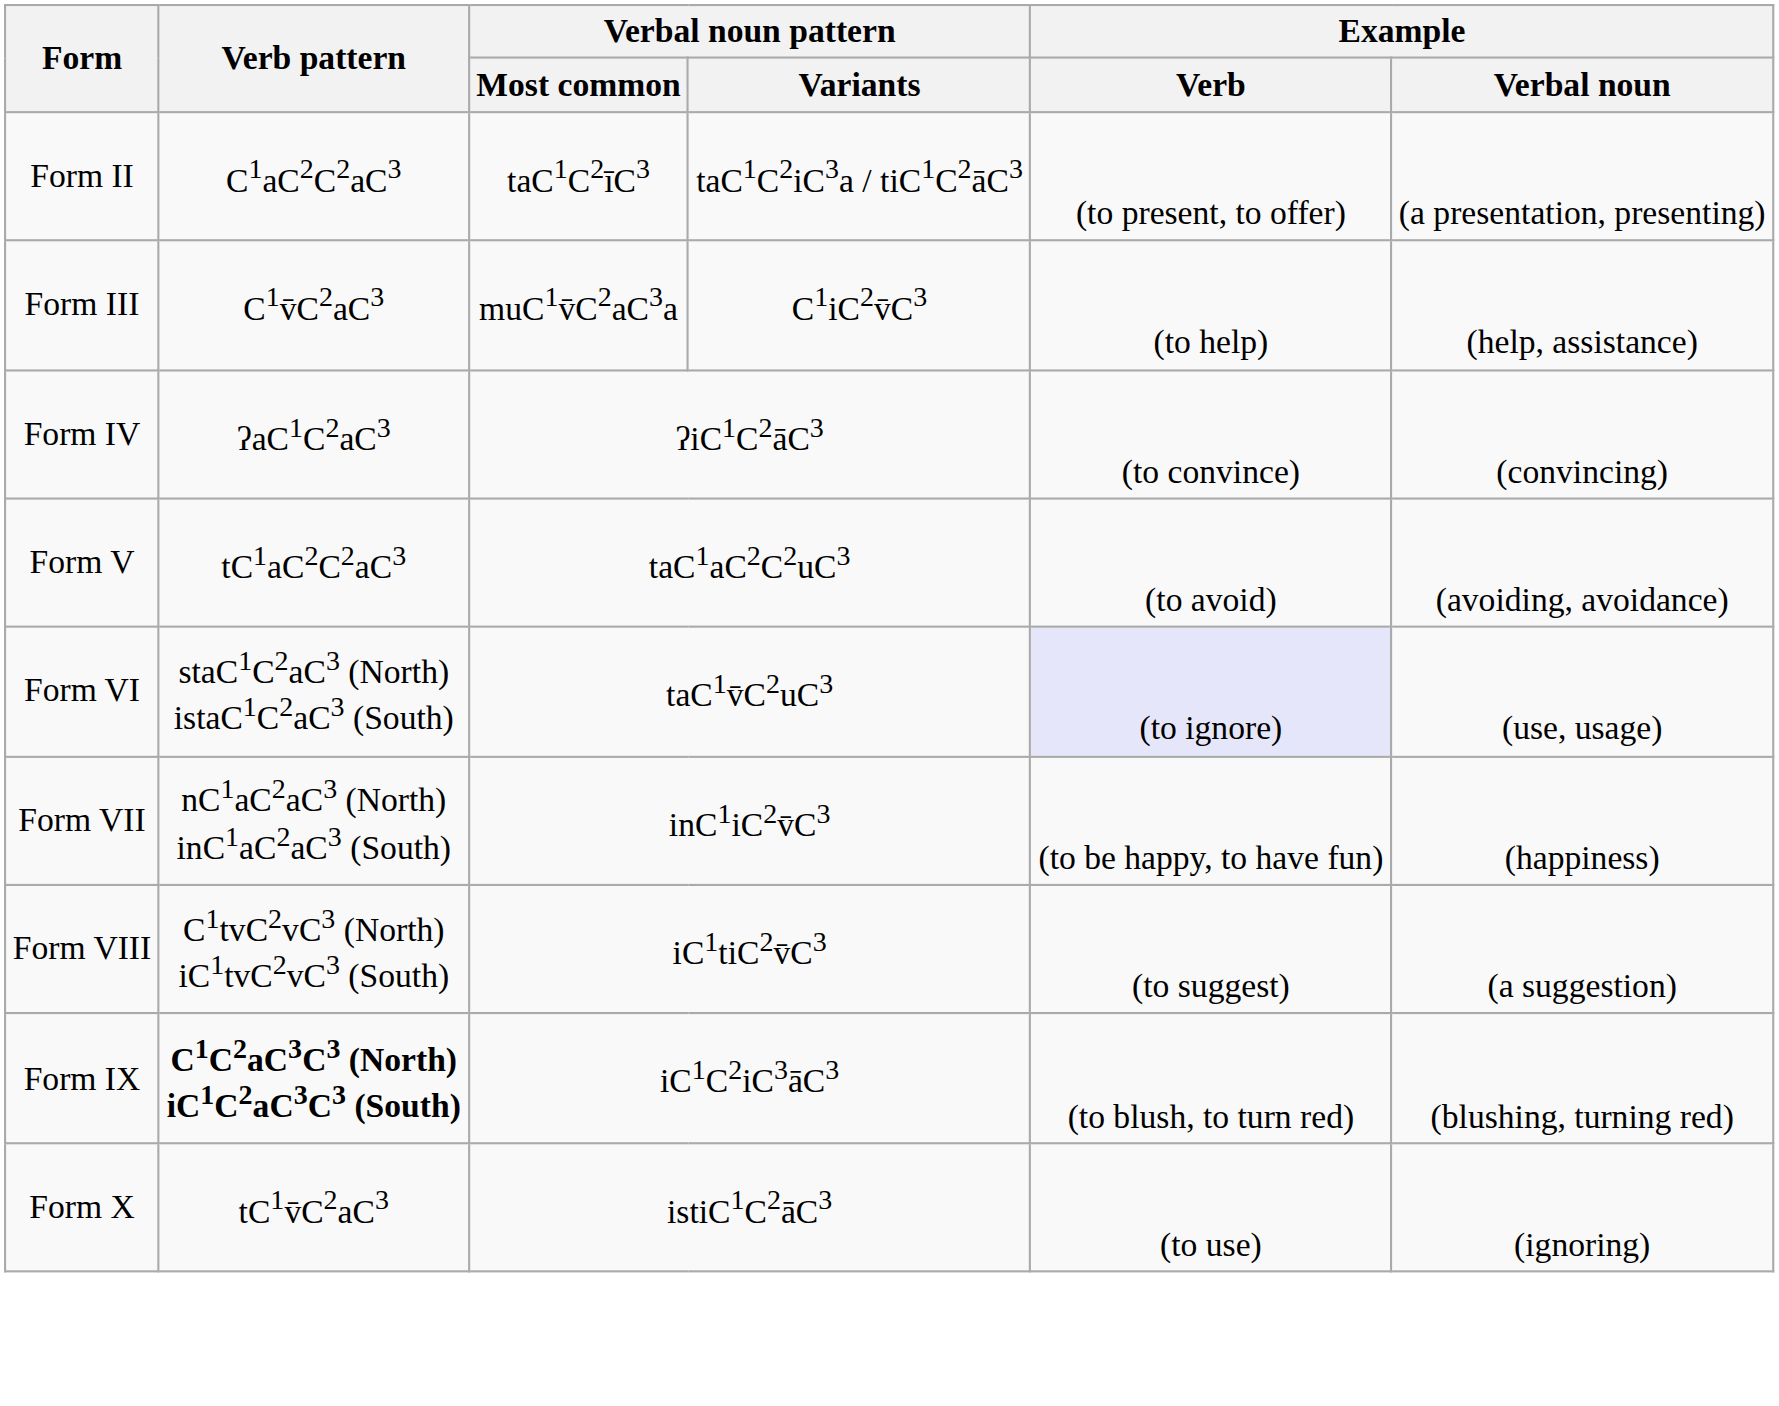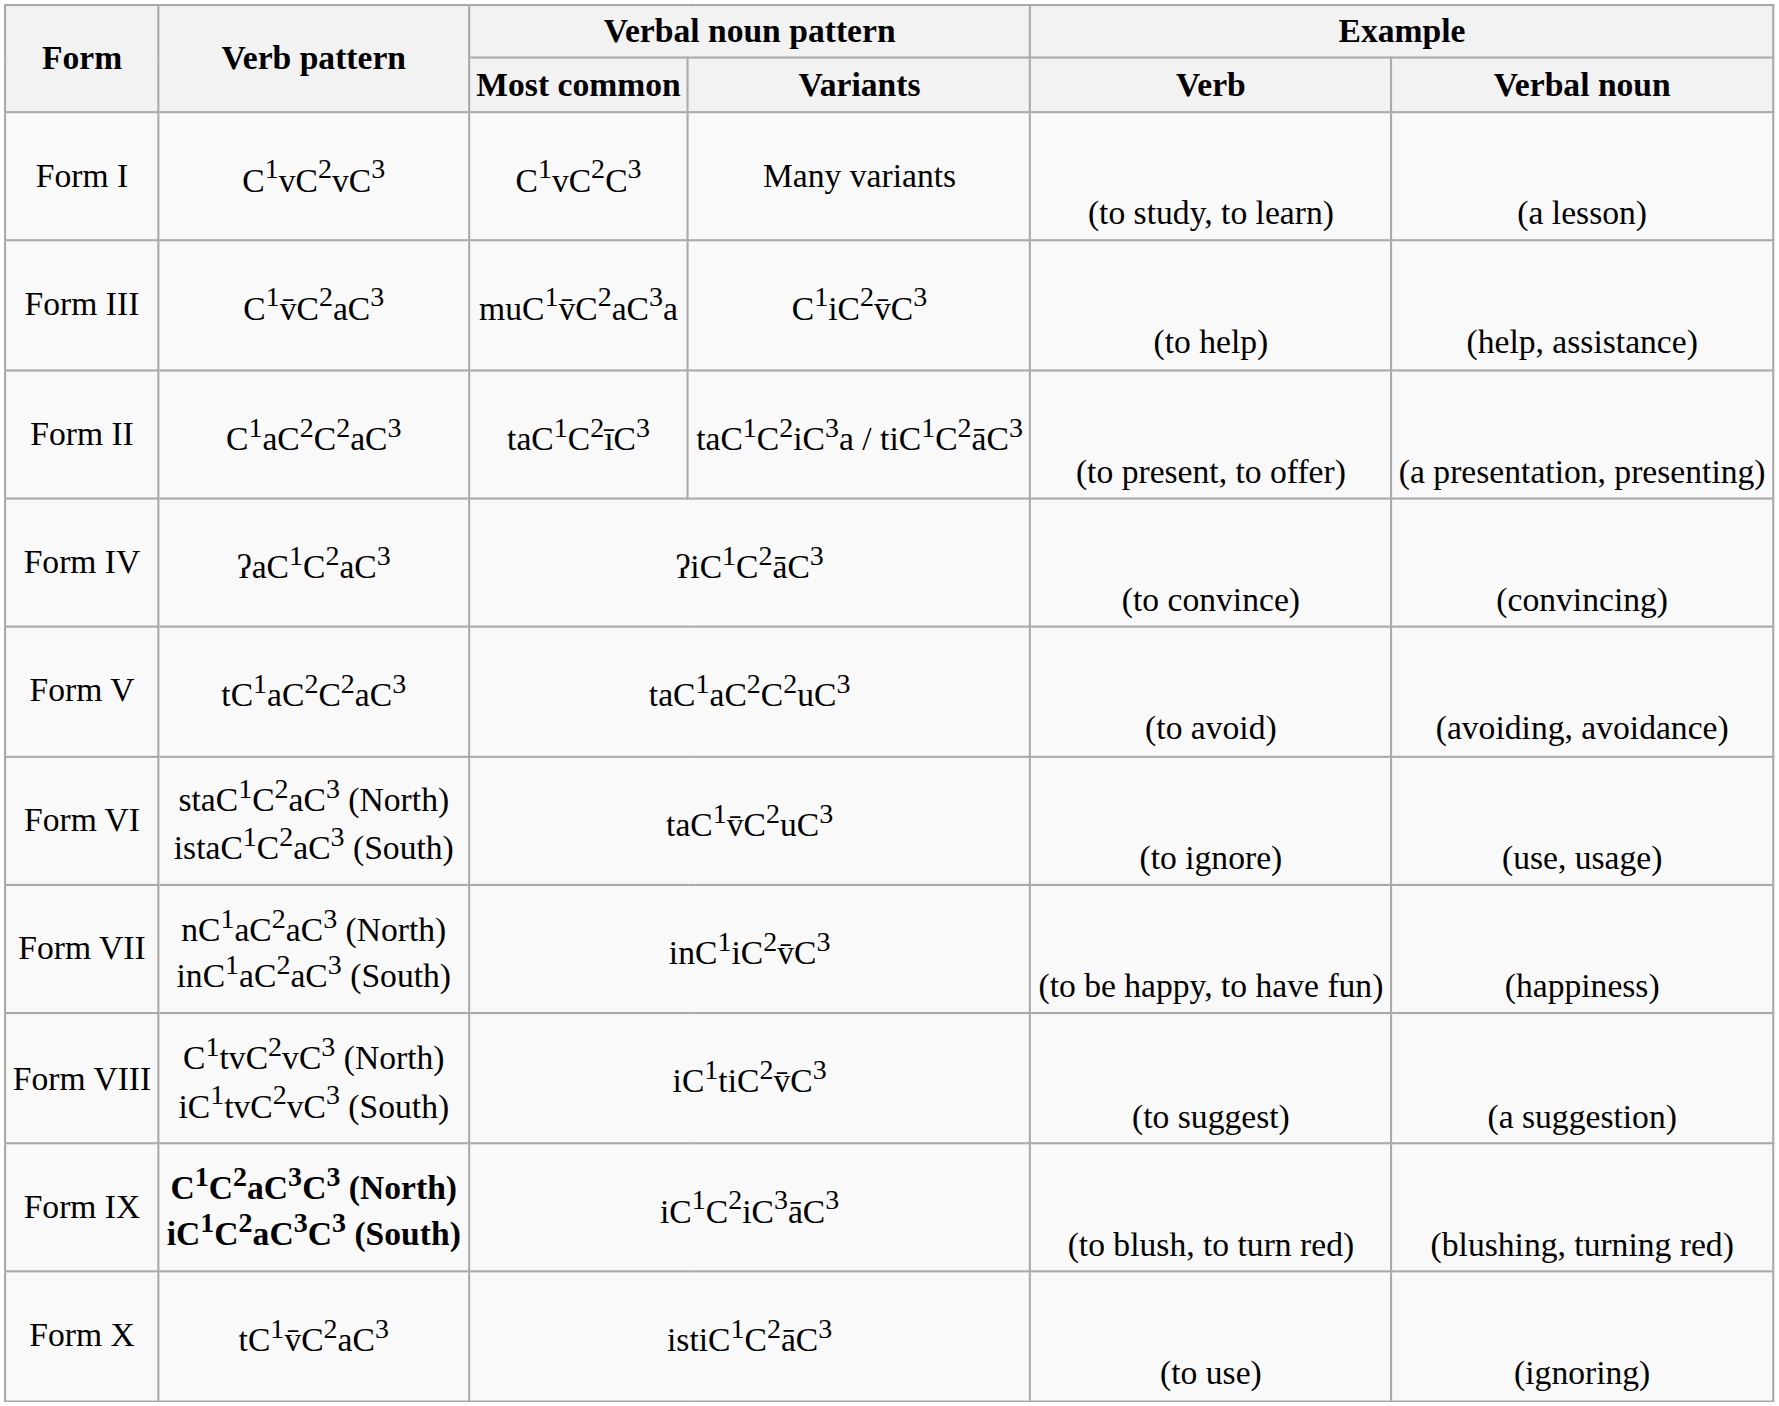 <table class="wikitable" style="text-align:center;">
 <tr>
 <th rowspan="2">Form</th>
 <th rowspan="2">Verb pattern</th>
 <th colspan="2">Verbal noun pattern</th>
 <th colspan="2">Example</th>
 </tr>
 <tr>
 <th>Most common</th>
 <th>Variants</th>
 <th>Verb</th>
 <th>Verbal noun</th>
 </tr>
 <tr>
-<td>Form II</td>
-<td>C<sup>1</sup>aC<sup>2</sup>C<sup>2</sup>aC<sup>3</sup></td>
-<td>taC<sup>1</sup>C<sup>2</sup>īC<sup>3</sup></td>
-<td>taC<sup>1</sup>C<sup>2</sup>iC<sup>3</sup>a / tiC<sup>1</sup>C<sup>2</sup>āC<sup>3</sup></td>
-<td><br> <br> (to present, to offer)</td>
-<td><br> <br> (a presentation, presenting)</td>
+<td>Form I</td>
+<td>C<sup>1</sup>vC<sup>2</sup>vC<sup>3</sup></td>
+<td>C<sup>1</sup>vC<sup>2</sup>C<sup>3</sup></td>
+<td>Many variants</td>
+<td><br> <br> (to study, to learn)</td>
+<td><br> <br> (a lesson)</td>
 </tr>
 <tr>
 <td>Form III</td>
 <td>C<sup>1</sup>v̄C<sup>2</sup>aC<sup>3</sup></td>
 <td>muC<sup>1</sup>v̄C<sup>2</sup>aC<sup>3</sup>a</td>
 <td>C<sup>1</sup>iC<sup>2</sup>v̄C<sup>3</sup></td>
 <td><br> <br> (to help)</td>
 <td><br> <br> (help, assistance)</td>
+</tr>
+<tr>
+<td>Form II</td>
+<td>C<sup>1</sup>aC<sup>2</sup>C<sup>2</sup>aC<sup>3</sup></td>
+<td>taC<sup>1</sup>C<sup>2</sup>īC<sup>3</sup></td>
+<td>taC<sup>1</sup>C<sup>2</sup>iC<sup>3</sup>a / tiC<sup>1</sup>C<sup>2</sup>āC<sup>3</sup></td>
+<td><br> <br> (to present, to offer)</td>
+<td><br> <br> (a presentation, presenting)</td>
 </tr>
 <tr>
 <td>Form IV</td>
 <td>ʔaC<sup>1</sup>C<sup>2</sup>aC<sup>3</sup></td>
 <td colspan="2">ʔiC<sup>1</sup>C<sup>2</sup>āC<sup>3</sup></td>
 <td><br> <br> (to convince)</td>
 <td><br> <br> (convincing)</td>
 </tr>
 <tr>
 <td>Form V</td>
 <td>tC<sup>1</sup>aC<sup>2</sup>C<sup>2</sup>aC<sup>3</sup></td>
 <td colspan="2">taC<sup>1</sup>aC<sup>2</sup>C<sup>2</sup>uC<sup>3</sup></td>
 <td><br> <br> (to avoid)</td>
 <td><br> <br> (avoiding, avoidance)</td>
 </tr>
 <tr>
 <td>Form VI</td>
 <td>staC<sup>1</sup>C<sup>2</sup>aC<sup>3</sup> (North)<br> istaC<sup>1</sup>C<sup>2</sup>aC<sup>3</sup> (South)</td>
 <td colspan="2">taC<sup>1</sup>v̄C<sup>2</sup>uC<sup>3</sup></td>
-<td style="background: lavender;"><br> <br> (to ignore)</td>
+<td><br> <br> (to ignore)</td>
 <td><br> <br> (use, usage)</td>
 </tr>
 <tr>
 <td>Form VII</td>
 <td>nC<sup>1</sup>aC<sup>2</sup>aC<sup>3</sup> (North)<br> inC<sup>1</sup>aC<sup>2</sup>aC<sup>3</sup> (South)</td>
 <td colspan="2">inC<sup>1</sup>iC<sup>2</sup>v̄C<sup>3</sup></td>
 <td><br> <br> (to be happy, to have fun)</td>
 <td><br> <br> (happiness)</td>
 </tr>
 <tr>
 <td>Form VIII</td>
 <td>C<sup>1</sup>tvC<sup>2</sup>vC<sup>3</sup> (North)<br> iC<sup>1</sup>tvC<sup>2</sup>vC<sup>3</sup> (South)</td>
 <td colspan="2">iC<sup>1</sup>tiC<sup>2</sup>v̄C<sup>3</sup></td>
 <td><br> <br> (to suggest)</td>
 <td><br> <br> (a suggestion)</td>
 </tr>
 <tr>
 <td>Form IX</td>
 <td><strong>C<sup>1</sup>C<sup>2</sup>aC<sup>3</sup>C<sup>3</sup> (North)<br> iC<sup>1</sup>C<sup>2</sup>aC<sup>3</sup>C<sup>3</sup> (South)</strong></td>
 <td colspan="2">iC<sup>1</sup>C<sup>2</sup>iC<sup>3</sup>āC<sup>3</sup></td>
 <td><br> <br> (to blush, to turn red)</td>
 <td><br> <br> (blushing, turning red)</td>
 </tr>
 <tr>
 <td>Form X</td>
 <td>tC<sup>1</sup>v̄C<sup>2</sup>aC<sup>3</sup></td>
 <td colspan="2">istiC<sup>1</sup>C<sup>2</sup>āC<sup>3</sup></td>
 <td><br> <br> (to use)</td>
 <td><br> <br> (ignoring)</td>
 </tr>
 </table>
